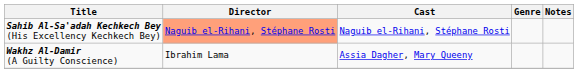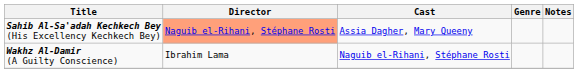 <table class="wikitable">
 <tr>
 <th>Title</th>
 <th>Director</th>
 <th>Cast</th>
 <th>Genre</th>
 <th>Notes</th>
 </tr>
 <tr>
 <td><strong><em>Sahib Al-Sa'adah Kechkech Bey</em></strong> <br> (His Excellency Kechkech Bey)</td>
 <td style="background: lightsalmon;"><a href='#'>Naguib el-Rihani</a>, <a href='#'>Stéphane Rosti</a></td>
-<td><a href='#'>Naguib el-Rihani</a>, <a href='#'>Stéphane Rosti</a></td>
+<td><a href='#'>Assia Dagher</a>, <a href='#'>Mary Queeny</a></td>
 <td></td>
 <td></td>
 </tr>
 <tr>
 <td><strong><em> Wakhz Al-Damir</em></strong> <br> (A Guilty Conscience)</td>
 <td>Ibrahim Lama</td>
-<td><a href='#'>Assia Dagher</a>, <a href='#'>Mary Queeny</a></td>
+<td><a href='#'>Naguib el-Rihani</a>, <a href='#'>Stéphane Rosti</a></td>
 <td></td>
 <td></td>
 </tr>
 <tr>
 </tr>
 </table>
